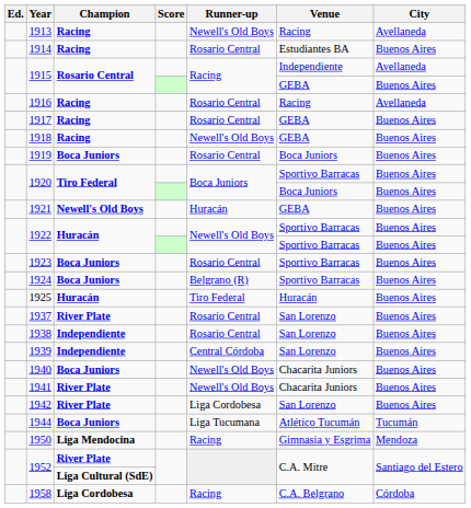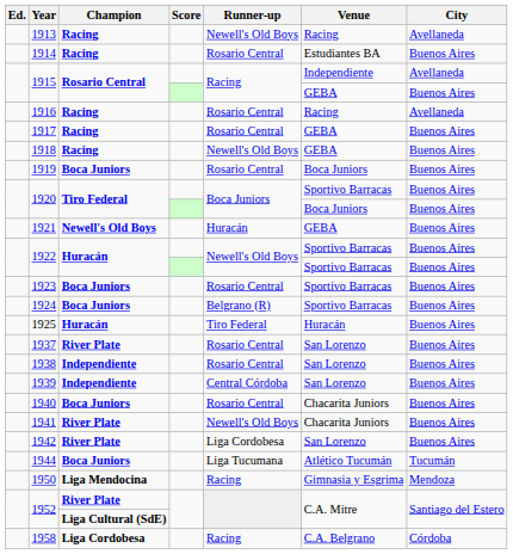 <table class="wikitable sortable" style="text-align:">
 <tr>
 <th>Ed.</th>
 <th>Year</th>
 <th width= px>Champion</th>
 <th>Score</th>
 <th width= px>Runner-up</th>
 <th>Venue</th>
 <th>City</th>
 </tr>
 <tr>
 <td></td>
 <td><a href='#'>1913</a></td>
 <td><strong><a href='#'>Racing</a></strong> </td>
 <td></td>
 <td><a href='#'>Newell's Old Boys</a></td>
 <td><a href='#'>Racing</a></td>
 <td><a href='#'>Avellaneda</a></td>
 </tr>
 <tr>
 <td></td>
 <td><a href='#'>1914</a></td>
 <td><strong><a href='#'>Racing</a></strong> </td>
 <td></td>
 <td><a href='#'>Rosario Central</a></td>
 <td>Estudiantes BA </td>
 <td><a href='#'>Buenos Aires</a></td>
 </tr>
 <tr>
 <td rowspan=2></td>
 <td rowspan=2><a href='#'>1915</a></td>
 <td rowspan=2><strong><a href='#'>Rosario Central</a></strong> </td>
 <td></td>
 <td rowspan=2><a href='#'>Racing</a></td>
 <td><a href='#'>Independiente</a></td>
 <td><a href='#'>Avellaneda</a></td>
 </tr>
 <tr>
 <td bgcolor=#ccffcc></td>
 <td><a href='#'>GEBA</a></td>
 <td><a href='#'>Buenos Aires</a></td>
 </tr>
 <tr>
 <td></td>
 <td><a href='#'>1916</a></td>
 <td><strong><a href='#'>Racing</a></strong> </td>
 <td></td>
 <td><a href='#'>Rosario Central</a></td>
 <td><a href='#'>Racing</a></td>
 <td><a href='#'>Avellaneda</a></td>
 </tr>
 <tr>
 <td></td>
 <td><a href='#'>1917</a></td>
 <td><strong><a href='#'>Racing</a></strong> </td>
 <td></td>
 <td><a href='#'>Rosario Central</a></td>
 <td><a href='#'>GEBA</a></td>
 <td><a href='#'>Buenos Aires</a></td>
 </tr>
 <tr>
 <td></td>
 <td><a href='#'>1918</a></td>
 <td><strong><a href='#'>Racing</a></strong> </td>
 <td></td>
 <td><a href='#'>Newell's Old Boys</a></td>
 <td><a href='#'>GEBA</a></td>
 <td><a href='#'>Buenos Aires</a></td>
 </tr>
 <tr>
 <td></td>
 <td><a href='#'>1919</a></td>
 <td><strong><a href='#'>Boca Juniors</a></strong> </td>
 <td></td>
 <td><a href='#'>Rosario Central</a></td>
 <td><a href='#'>Boca Juniors</a></td>
 <td><a href='#'>Buenos Aires</a></td>
 </tr>
 <tr>
 <td rowspan=2></td>
 <td rowspan=2><a href='#'>1920</a></td>
 <td rowspan=2><strong><a href='#'>Tiro Federal</a></strong> </td>
 <td></td>
 <td rowspan=2><a href='#'>Boca Juniors</a></td>
 <td><a href='#'>Sportivo Barracas</a></td>
 <td><a href='#'>Buenos Aires</a></td>
 </tr>
 <tr>
 <td bgcolor=#ccffcc></td>
 <td><a href='#'>Boca Juniors</a></td>
 <td><a href='#'>Buenos Aires</a></td>
 </tr>
 <tr>
 <td></td>
 <td><a href='#'>1921</a></td>
 <td><strong><a href='#'>Newell's Old Boys</a></strong> </td>
 <td></td>
 <td><a href='#'>Huracán</a></td>
 <td><a href='#'>GEBA</a></td>
 <td><a href='#'>Buenos Aires</a></td>
 </tr>
 <tr>
 <td rowspan=2></td>
 <td rowspan=2><a href='#'>1922</a></td>
 <td rowspan=2><strong><a href='#'>Huracán</a></strong> </td>
 <td></td>
 <td rowspan=2><a href='#'>Newell's Old Boys</a></td>
 <td><a href='#'>Sportivo Barracas</a></td>
 <td><a href='#'>Buenos Aires</a></td>
 </tr>
 <tr>
 <td bgcolor=#ccffcc></td>
 <td><a href='#'>Sportivo Barracas</a></td>
 <td><a href='#'>Buenos Aires</a></td>
 </tr>
 <tr>
 <td></td>
 <td><a href='#'>1923</a></td>
 <td><strong><a href='#'>Boca Juniors</a></strong> </td>
 <td></td>
 <td><a href='#'>Rosario Central</a></td>
 <td><a href='#'>Sportivo Barracas</a></td>
 <td><a href='#'>Buenos Aires</a></td>
 </tr>
 <tr>
 <td></td>
 <td><a href='#'>1924</a></td>
 <td><strong><a href='#'>Boca Juniors</a></strong> </td>
 <td></td>
 <td><a href='#'>Belgrano (R)</a></td>
 <td><a href='#'>Sportivo Barracas</a></td>
 <td><a href='#'>Buenos Aires</a></td>
 </tr>
 <tr>
 <td></td>
 <td>1925</td>
 <td><strong><a href='#'>Huracán</a></strong> </td>
 <td></td>
 <td><a href='#'>Tiro Federal</a></td>
 <td><a href='#'>Huracán</a></td>
 <td><a href='#'>Buenos Aires</a></td>
 </tr>
 <tr>
 <td></td>
 <td><a href='#'>1937</a></td>
 <td><strong><a href='#'>River Plate</a></strong> </td>
 <td></td>
 <td><a href='#'>Rosario Central</a></td>
 <td><a href='#'>San Lorenzo</a></td>
 <td><a href='#'>Buenos Aires</a></td>
 </tr>
 <tr>
 <td></td>
 <td><a href='#'>1938</a></td>
 <td><strong><a href='#'>Independiente</a></strong> </td>
 <td></td>
 <td><a href='#'>Rosario Central</a></td>
 <td><a href='#'>San Lorenzo</a></td>
 <td><a href='#'>Buenos Aires</a></td>
 </tr>
 <tr>
 <td></td>
 <td><a href='#'>1939</a></td>
 <td><strong><a href='#'>Independiente</a></strong> </td>
 <td></td>
 <td><a href='#'>Central Córdoba</a></td>
 <td><a href='#'>San Lorenzo</a></td>
 <td><a href='#'>Buenos Aires</a></td>
 </tr>
 <tr>
 <td></td>
 <td><a href='#'>1940</a></td>
 <td><strong><a href='#'>Boca Juniors</a></strong> </td>
 <td></td>
-<td><a href='#'>Newell's Old Boys</a></td>
+<td><a href='#'>Rosario Central</a></td>
 <td>Chacarita Juniors </td>
 <td><a href='#'>Buenos Aires</a></td>
 </tr>
 <tr>
 <td></td>
 <td><a href='#'>1941</a></td>
 <td><strong><a href='#'>River Plate</a></strong> </td>
 <td></td>
 <td><a href='#'>Newell's Old Boys</a></td>
 <td>Chacarita Juniors </td>
 <td><a href='#'>Buenos Aires</a></td>
 </tr>
 <tr>
 <td></td>
 <td><a href='#'>1942</a></td>
 <td><strong><a href='#'>River Plate</a></strong> </td>
 <td></td>
 <td>Liga Cordobesa</td>
 <td><a href='#'>San Lorenzo</a></td>
 <td><a href='#'>Buenos Aires</a></td>
 </tr>
 <tr>
 <td></td>
 <td><a href='#'>1944</a></td>
 <td><strong><a href='#'>Boca Juniors</a></strong> </td>
 <td></td>
 <td>Liga Tucumana</td>
 <td><a href='#'>Atlético Tucumán</a></td>
 <td><a href='#'>Tucumán</a></td>
 </tr>
 <tr>
 <td></td>
 <td><a href='#'>1950</a> </td>
 <td><strong>Liga Mendocina</strong> </td>
 <td></td>
 <td><a href='#'>Racing</a></td>
 <td><a href='#'>Gimnasia y Esgrima</a></td>
 <td><a href='#'>Mendoza</a></td>
 </tr>
 <tr>
 <td rowspan=2></td>
 <td rowspan=2><a href='#'>1952</a></td>
 <td><strong><a href='#'>River Plate</a></strong> </td>
 <td rowspan=2></td>
 <td rowspan=2 style= "background-color:#efefef"></td>
 <td rowspan=2>C.A. Mitre</td>
 <td rowspan=2><a href='#'>Santiago del Estero</a></td>
 </tr>
 <tr>
 <td><strong>Liga Cultural (SdE)</strong> </td>
 </tr>
 <tr>
 <td></td>
 <td><a href='#'>1958</a> </td>
 <td><strong>Liga Cordobesa</strong> </td>
 <td></td>
 <td><a href='#'>Racing</a></td>
 <td><a href='#'>C.A. Belgrano</a></td>
 <td><a href='#'>Córdoba</a></td>
 </tr>
 </table>
